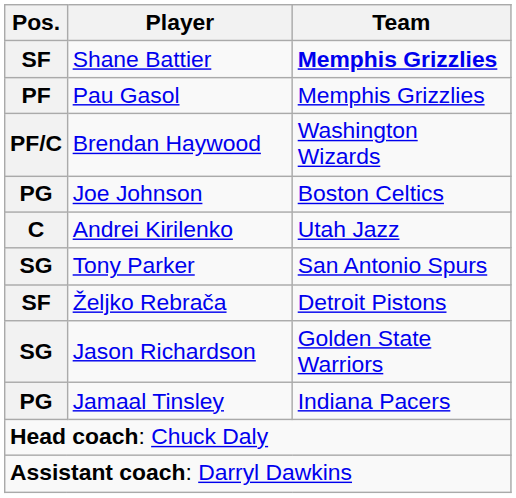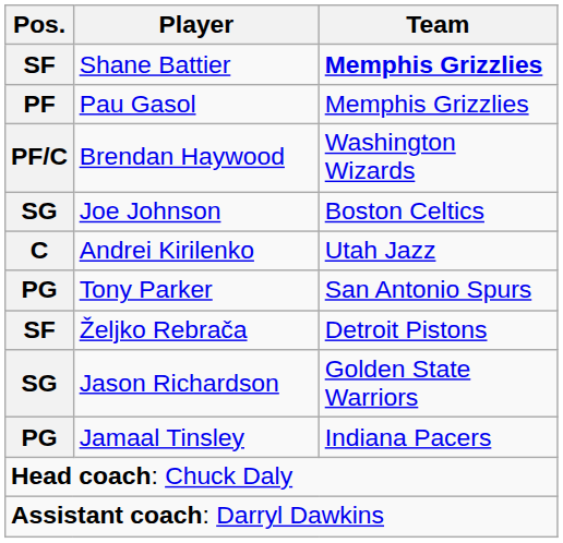 <table class="wikitable">
 <tr>
 <th>Pos.</th>
 <th style="width:150px;">Player</th>
 <th width=145>Team</th>
 </tr>
 <tr>
 <th>SF</th>
 <td><a href='#'>Shane Battier</a></td>
 <td><strong><a href='#'>Memphis Grizzlies</a></strong></td>
 </tr>
 <tr>
 <th>PF</th>
 <td><a href='#'>Pau Gasol</a></td>
 <td><a href='#'>Memphis Grizzlies</a></td>
 </tr>
 <tr>
 <th>PF/C</th>
 <td><a href='#'>Brendan Haywood</a></td>
 <td><a href='#'>Washington Wizards</a></td>
 </tr>
 <tr>
-<th>PG</th>
+<th>SG</th>
 <td><a href='#'>Joe Johnson</a></td>
 <td><a href='#'>Boston Celtics</a></td>
 </tr>
 <tr>
 <th>C</th>
 <td><a href='#'>Andrei Kirilenko</a></td>
 <td><a href='#'>Utah Jazz</a></td>
 </tr>
 <tr>
-<th>SG</th>
+<th>PG</th>
 <td><a href='#'>Tony Parker</a></td>
 <td><a href='#'>San Antonio Spurs</a></td>
 </tr>
 <tr>
 <th>SF</th>
 <td><a href='#'>Željko Rebrača</a></td>
 <td><a href='#'>Detroit Pistons</a></td>
 </tr>
 <tr>
 <th>SG</th>
 <td><a href='#'>Jason Richardson</a></td>
 <td><a href='#'>Golden State Warriors</a></td>
 </tr>
 <tr>
 <th>PG</th>
 <td><a href='#'>Jamaal Tinsley</a></td>
 <td><a href='#'>Indiana Pacers</a></td>
 </tr>
 <tr>
 <td colspan="6"><strong>Head coach</strong>: <a href='#'>Chuck Daly</a></td>
 </tr>
 <tr>
 <td colspan="6"><strong>Assistant coach</strong>: <a href='#'>Darryl Dawkins</a></td>
 </tr>
 </table>
